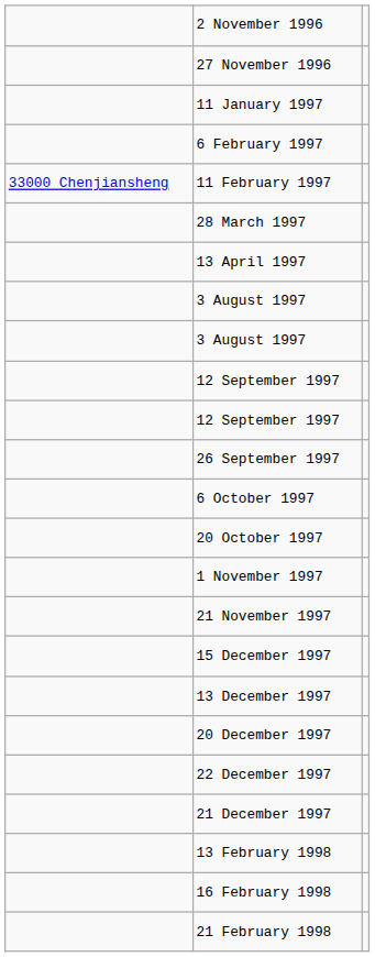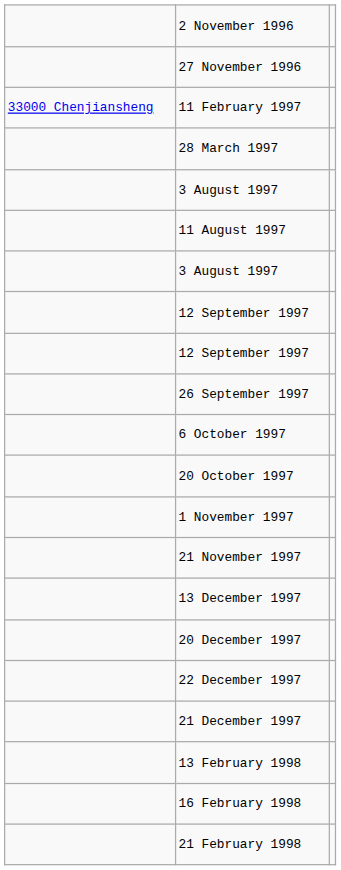 <table class="wikitable" style="font-size: 80%; float: left; width: 26em; margin-right: 1em; height: 700px">
 <tr>
 <td></td>
 <td>2 November 1996</td>
 <td></td>
 </tr>
 <tr>
 <td></td>
 <td>27 November 1996</td>
-<td></td>
-</tr>
-<tr>
-<td></td>
-<td>11 January 1997</td>
-<td></td>
-</tr>
-<tr>
-<td></td>
-<td>6 February 1997</td>
 <td></td>
 </tr>
 <tr>
 <td><a href='#'>33000 Chenjiansheng</a></td>
 <td>11 February 1997</td>
 <td></td>
 </tr>
 <tr>
 <td></td>
 <td>28 March 1997</td>
 <td></td>
 </tr>
 <tr>
 <td></td>
-<td>13 April 1997</td>
+<td>3 August 1997</td>
 <td></td>
 </tr>
 <tr>
 <td></td>
-<td>3 August 1997</td>
+<td>11 August 1997</td>
 <td></td>
 </tr>
 <tr>
 <td></td>
 <td>3 August 1997</td>
 <td></td>
 </tr>
 <tr>
 <td></td>
 <td>12 September 1997</td>
 <td></td>
 </tr>
 <tr>
 <td></td>
 <td>12 September 1997</td>
 <td></td>
 </tr>
 <tr>
 <td></td>
 <td>26 September 1997</td>
 <td></td>
 </tr>
 <tr>
 <td></td>
 <td>6 October 1997</td>
 <td></td>
 </tr>
 <tr>
 <td></td>
 <td>20 October 1997</td>
 <td></td>
 </tr>
 <tr>
 <td></td>
 <td>1 November 1997</td>
 <td></td>
 </tr>
 <tr>
 <td></td>
 <td>21 November 1997</td>
 <td></td>
 </tr>
 <tr>
 <td></td>
-<td>15 December 1997</td>
-<td></td>
-</tr>
-<tr>
-<td></td>
 <td>13 December 1997</td>
 <td></td>
 </tr>
 <tr>
 <td></td>
 <td>20 December 1997</td>
 <td></td>
 </tr>
 <tr>
 <td></td>
 <td>22 December 1997</td>
 <td></td>
 </tr>
 <tr>
 <td></td>
 <td>21 December 1997</td>
 <td></td>
 </tr>
 <tr>
 <td></td>
 <td>13 February 1998</td>
 <td></td>
 </tr>
 <tr>
 <td></td>
 <td>16 February 1998</td>
 <td></td>
 </tr>
 <tr>
 <td></td>
 <td>21 February 1998</td>
 <td></td>
 </tr>
 </table>
